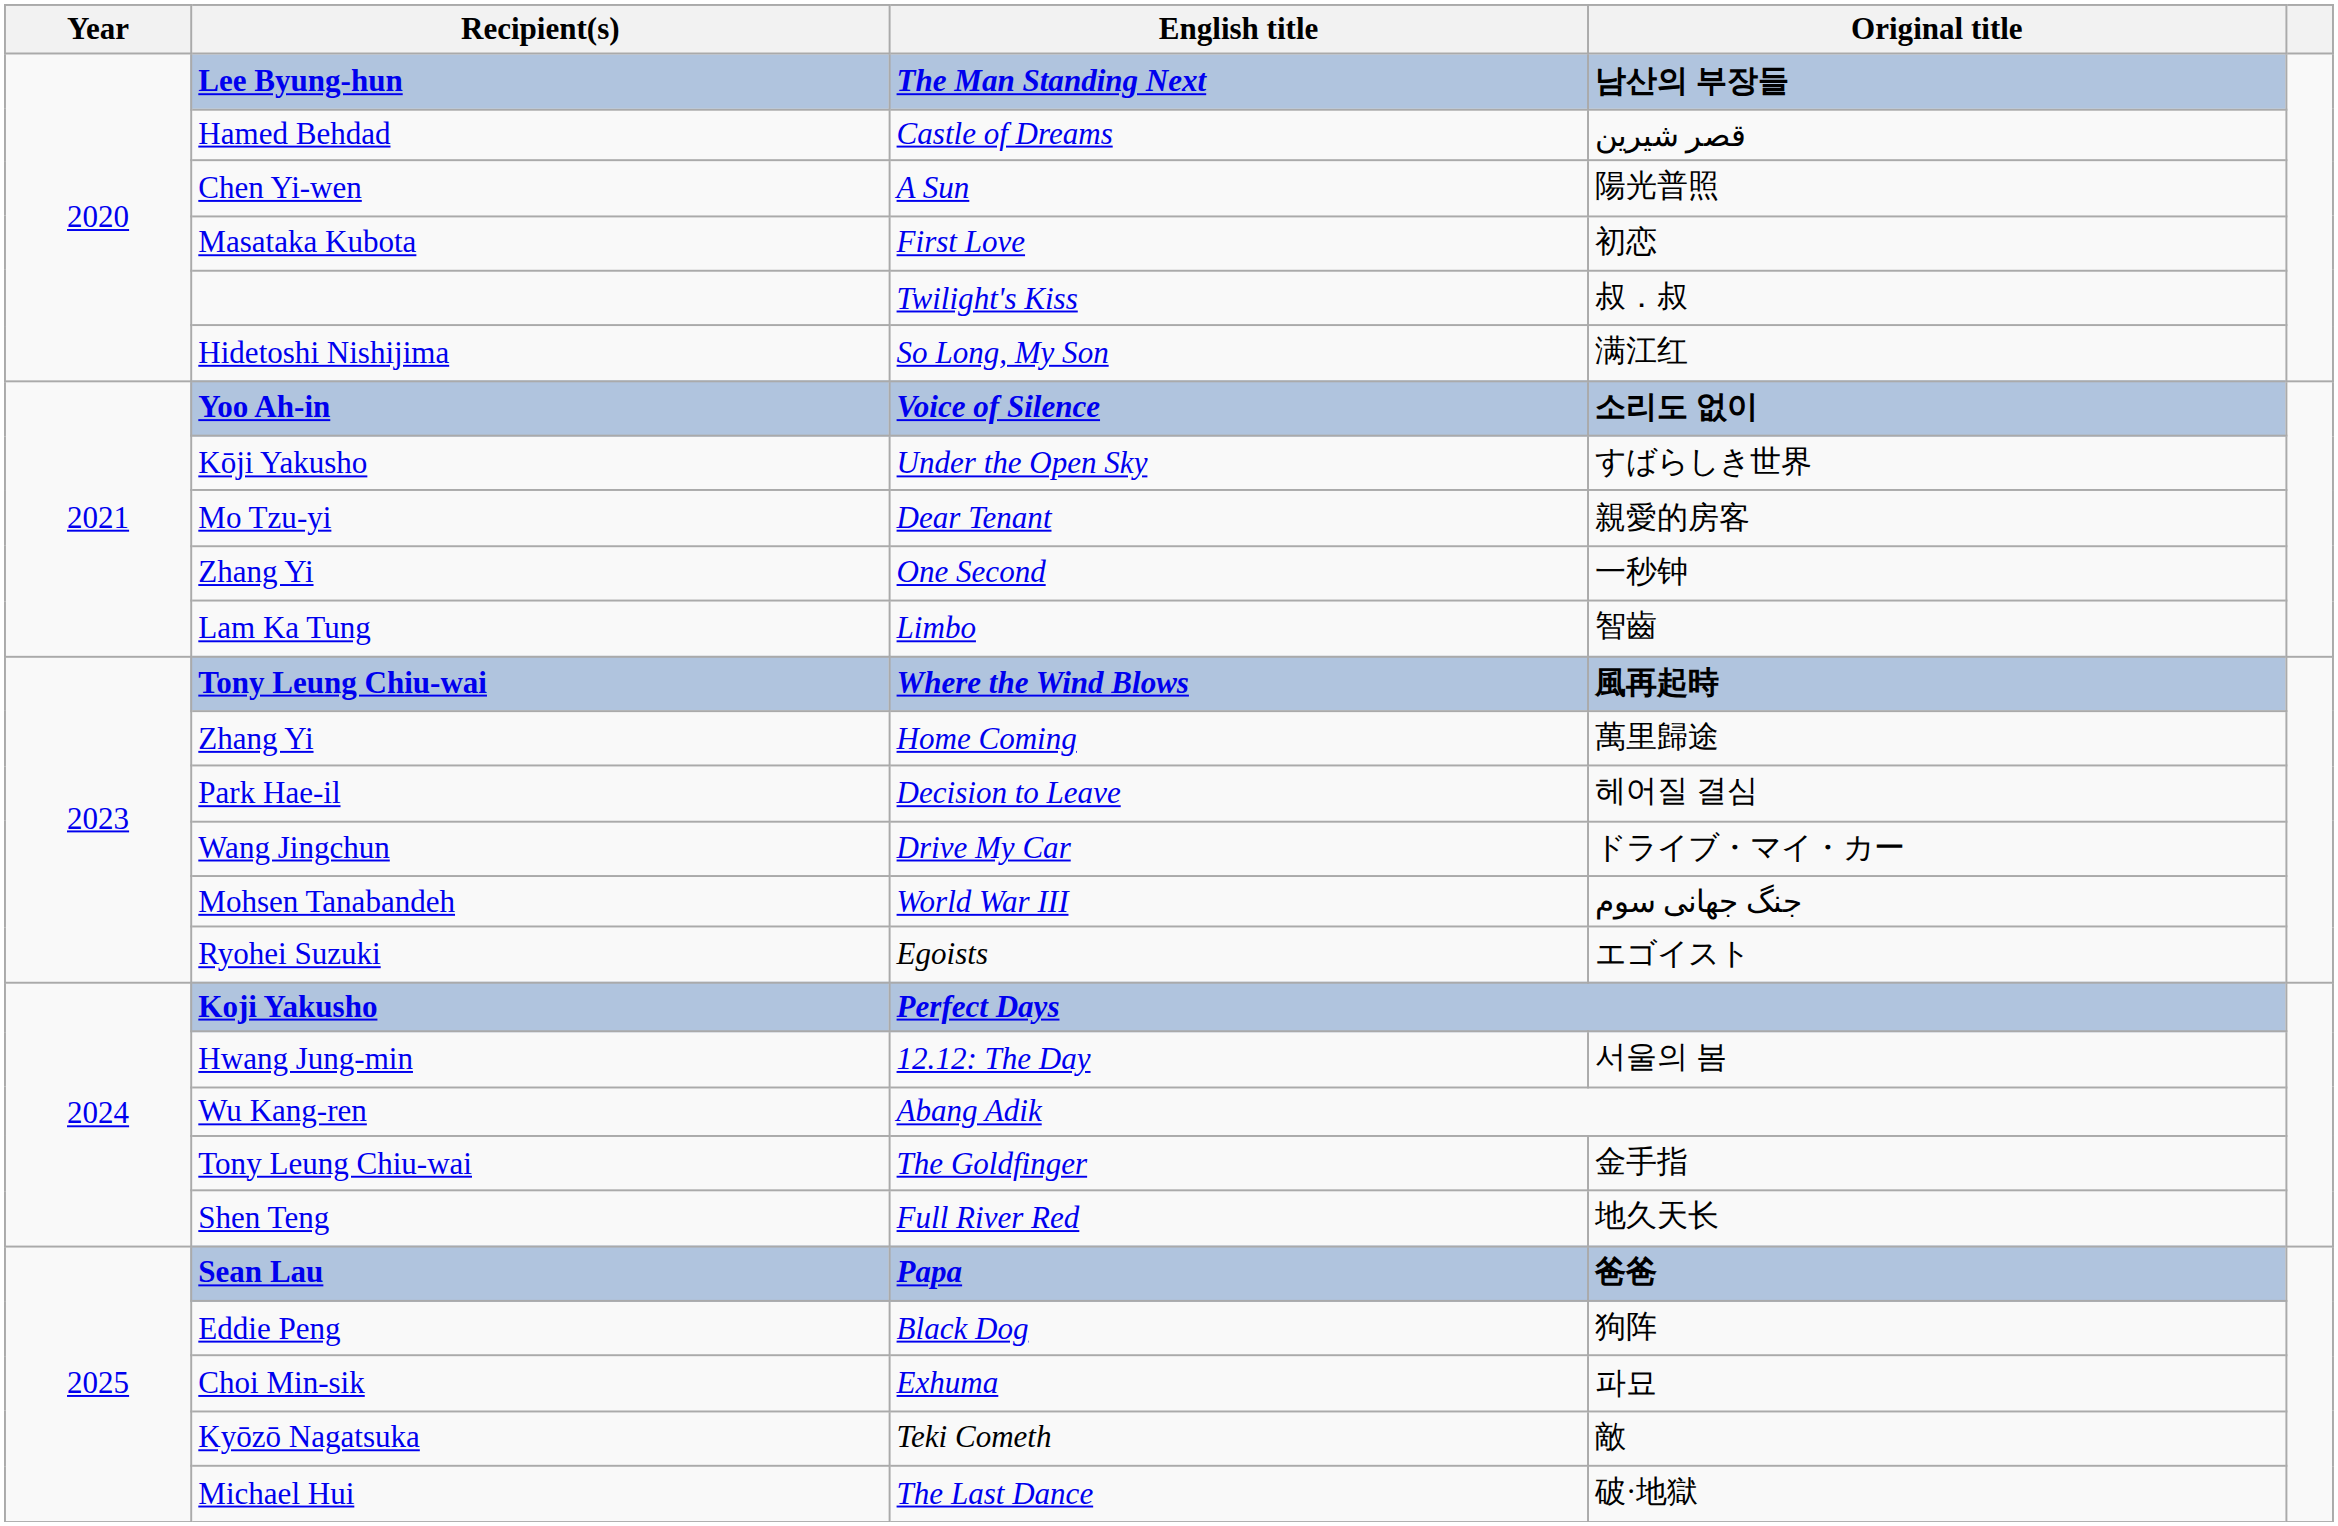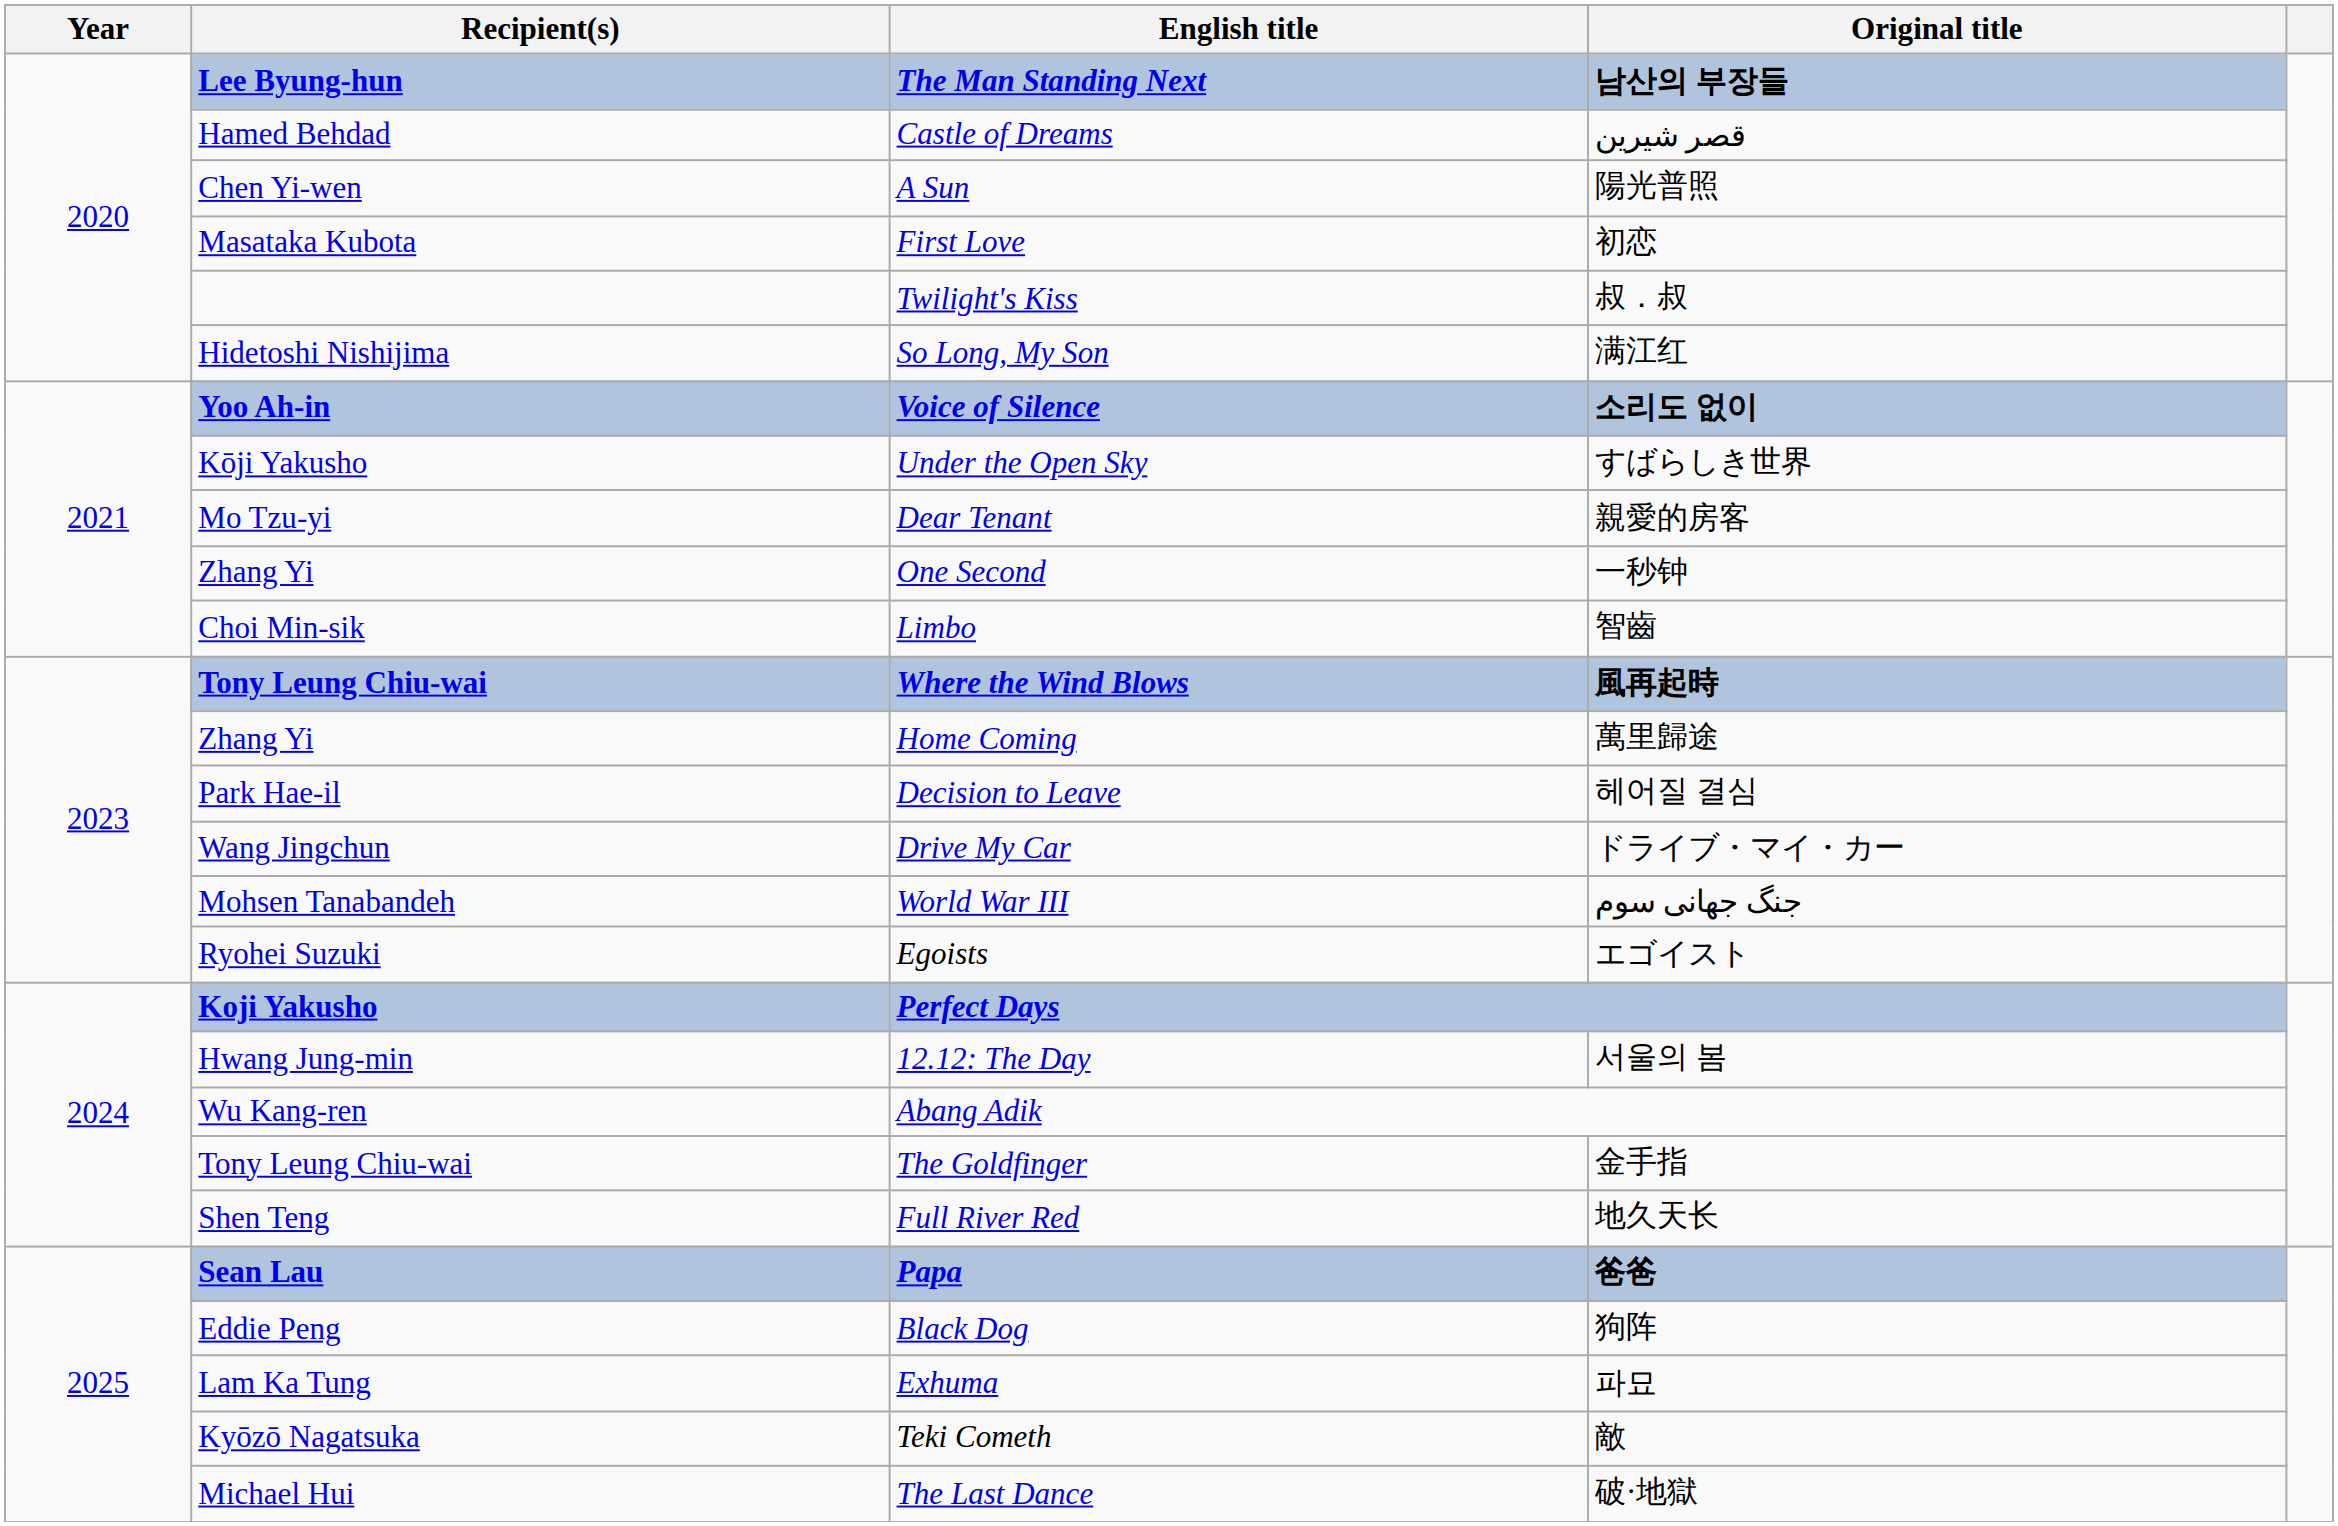 <table class="wikitable" width="95%" cellpadding="5">
 <tr>
 <th width="8%">Year</th>
 <th width="30%">Recipient(s)</th>
 <th width="30%">English title</th>
 <th width="30%">Original title</th>
 <th width="2%"></th>
 </tr>
 <tr>
 <td rowspan="6" style="text-align:center;"><a href='#'>2020</a></td>
 <td style="background:#B0C4DE;"> <strong><a href='#'>Lee Byung-hun</a></strong></td>
 <td style="background:#B0C4DE;"><strong><em><a href='#'>The Man Standing Next</a></em></strong></td>
 <td style="background:#B0C4DE;"><strong>남산의 부장들</strong></td>
 <td rowspan="6"><br></td>
 </tr>
 <tr>
 <td> <a href='#'>Hamed Behdad</a></td>
 <td><em><a href='#'>Castle of Dreams</a></em></td>
 <td>قصر شیرین</td>
 </tr>
 <tr>
 <td> <a href='#'>Chen Yi-wen</a></td>
 <td><em><a href='#'>A Sun</a></em></td>
 <td>陽光普照</td>
 </tr>
 <tr>
 <td> <a href='#'>Masataka Kubota</a></td>
 <td><em><a href='#'>First Love</a></em></td>
 <td>初恋</td>
 </tr>
 <tr>
 <td> </td>
 <td><em><a href='#'>Twilight's Kiss</a></em></td>
 <td>叔．叔</td>
 </tr>
 <tr>
 <td> <a href='#'>Hidetoshi Nishijima</a></td>
 <td><em><a href='#'>So Long, My Son</a></em></td>
 <td>满江红</td>
 </tr>
 <tr>
 <td rowspan="5" style="text-align:center;"><a href='#'>2021</a></td>
 <td style="background:#B0C4DE;"> <strong><a href='#'>Yoo Ah-in</a></strong></td>
 <td style="background:#B0C4DE;"><strong><em><a href='#'>Voice of Silence</a></em></strong></td>
 <td style="background:#B0C4DE;"><strong>소리도 없이</strong></td>
 <td rowspan="5"><br></td>
 </tr>
 <tr>
 <td> <a href='#'>Kōji Yakusho</a></td>
 <td><em><a href='#'>Under the Open Sky</a></em></td>
 <td>すばらしき世界</td>
 </tr>
 <tr>
 <td> <a href='#'>Mo Tzu-yi</a></td>
 <td><em><a href='#'>Dear Tenant</a></em></td>
 <td>親愛的房客</td>
 </tr>
 <tr>
 <td> <a href='#'>Zhang Yi</a></td>
 <td><em><a href='#'>One Second</a></em></td>
 <td>一秒钟</td>
 </tr>
 <tr>
-<td> <a href='#'>Lam Ka Tung</a></td>
+<td> <a href='#'>Choi Min-sik</a></td>
 <td><em><a href='#'>Limbo</a></em></td>
 <td>智齒</td>
 </tr>
 <tr>
 <td rowspan="6" style="text-align:center;"><a href='#'>2023</a></td>
 <td style="background:#B0C4DE;"> <strong><a href='#'>Tony Leung Chiu-wai</a></strong></td>
 <td style="background:#B0C4DE;"><strong><em><a href='#'>Where the Wind Blows</a></em></strong></td>
 <td style="background:#B0C4DE;"><strong>風再起時</strong></td>
 <td rowspan="6"><br></td>
 </tr>
 <tr>
 <td> <a href='#'>Zhang Yi</a></td>
 <td><em><a href='#'>Home Coming</a></em></td>
 <td>萬里歸途</td>
 </tr>
 <tr>
 <td> <a href='#'>Park Hae-il</a></td>
 <td><em><a href='#'>Decision to Leave</a></em></td>
 <td>헤어질 결심</td>
 </tr>
 <tr>
 <td> <a href='#'>Wang Jingchun</a></td>
 <td><em><a href='#'>Drive My Car</a></em></td>
 <td>ドライブ・マイ・カー</td>
 </tr>
 <tr>
 <td> <a href='#'>Mohsen Tanabandeh</a></td>
 <td><em><a href='#'>World War III</a></em></td>
 <td>جنگ جهانی سوم</td>
 </tr>
 <tr>
 <td> <a href='#'>Ryohei Suzuki</a></td>
 <td><em>Egoists</em></td>
 <td>エゴイスト</td>
 </tr>
 <tr>
 <td rowspan="5" style="text-align:center;"><a href='#'>2024</a></td>
 <td style="background:#B0C4DE;"> <strong><a href='#'>Koji Yakusho</a></strong></td>
 <td colspan="2" style="background:#B0C4DE;"><strong><em><a href='#'>Perfect Days</a></em></strong></td>
 <td rowspan="5"></td>
 </tr>
 <tr>
 <td> <a href='#'>Hwang Jung-min</a></td>
 <td><em><a href='#'>12.12: The Day</a></em></td>
 <td>서울의 봄</td>
 </tr>
 <tr>
 <td> <a href='#'>Wu Kang-ren</a></td>
 <td colspan="2"><em><a href='#'>Abang Adik</a></em></td>
 </tr>
 <tr>
 <td> <a href='#'>Tony Leung Chiu-wai</a></td>
 <td><em><a href='#'>The Goldfinger</a></em></td>
 <td>金手指</td>
 </tr>
 <tr>
 <td> <a href='#'>Shen Teng</a></td>
 <td><em><a href='#'>Full River Red</a></em></td>
 <td>地久天长</td>
 </tr>
 <tr>
 <td rowspan="5" style="text-align:center;"><a href='#'>2025</a></td>
 <td style="background:#B0C4DE;"> <strong><a href='#'>Sean Lau</a></strong></td>
 <td style="background:#B0C4DE;"><strong><em><a href='#'>Papa</a></em></strong></td>
 <td style="background:#B0C4DE;"><strong>爸爸</strong></td>
 <td rowspan="5"></td>
 </tr>
 <tr>
 <td> <a href='#'>Eddie Peng</a></td>
 <td><em><a href='#'>Black Dog</a></em></td>
 <td>狗阵</td>
 </tr>
 <tr>
-<td> <a href='#'>Choi Min-sik</a></td>
+<td> <a href='#'>Lam Ka Tung</a></td>
 <td><em><a href='#'>Exhuma</a></em></td>
 <td>파묘</td>
 </tr>
 <tr>
 <td> <a href='#'>Kyōzō Nagatsuka</a></td>
 <td><em>Teki Cometh</em></td>
 <td>敵</td>
 </tr>
 <tr>
 <td> <a href='#'>Michael Hui</a></td>
 <td><em><a href='#'>The Last Dance</a></em></td>
 <td>破·地獄</td>
 </tr>
 </table>
